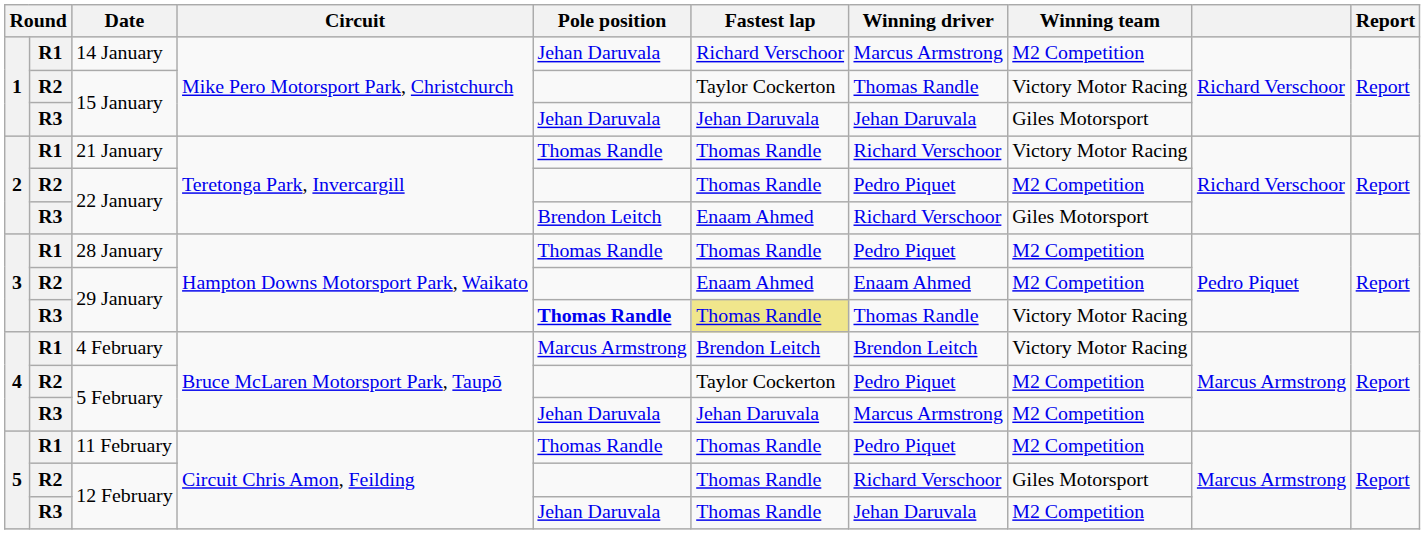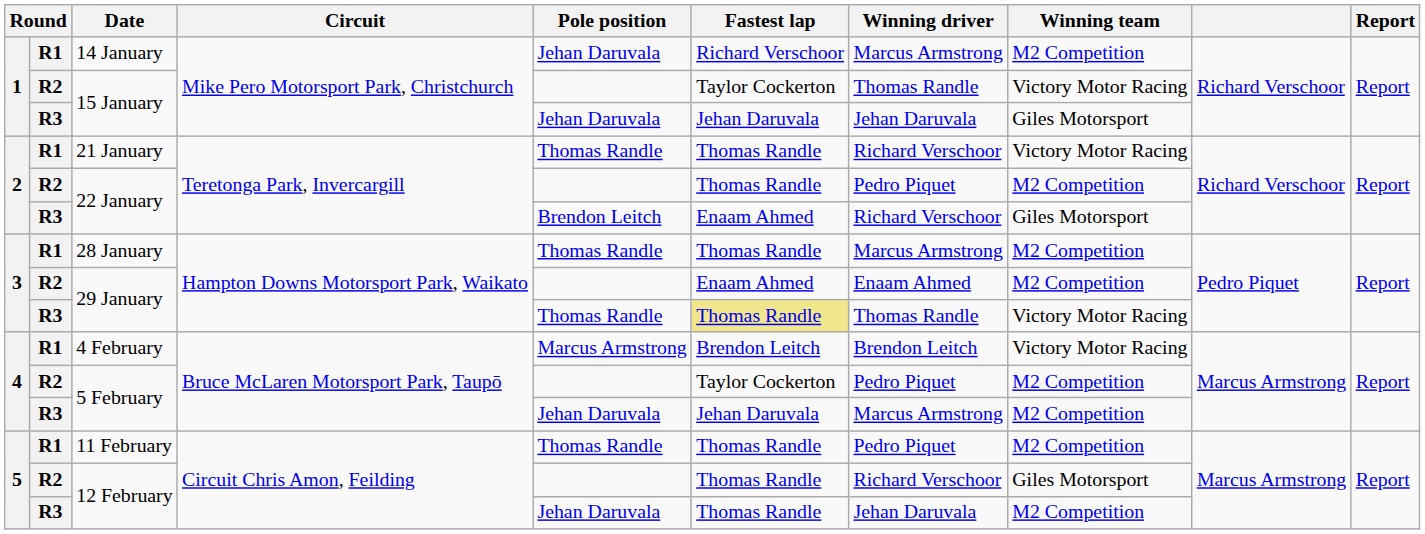 <table class="wikitable" style="font-size: 85%">
 <tr>
 <th colspan=2>Round</th>
 <th>Date</th>
 <th>Circuit</th>
 <th>Pole position</th>
 <th>Fastest lap</th>
 <th>Winning driver</th>
 <th>Winning team</th>
 <th></th>
 <th>Report</th>
 </tr>
 <tr>
 <th rowspan=3>1</th>
 <th>R1</th>
 <td>14 January</td>
 <td rowspan=3 nowrap><a href='#'>Mike Pero Motorsport Park</a>, <a href='#'>Christchurch</a></td>
 <td nowrap> <a href='#'>Jehan Daruvala</a></td>
 <td nowrap> <a href='#'>Richard Verschoor</a></td>
 <td nowrap> <a href='#'>Marcus Armstrong</a></td>
 <td><a href='#'>M2 Competition</a></td>
 <td rowspan=3 nowrap> <a href='#'>Richard Verschoor</a></td>
 <td rowspan=3><a href='#'>Report</a></td>
 </tr>
 <tr>
 <th>R2</th>
 <td rowspan=2>15 January</td>
 <td></td>
 <td> Taylor Cockerton</td>
 <td> <a href='#'>Thomas Randle</a></td>
 <td>Victory Motor Racing</td>
 </tr>
 <tr>
 <th>R3</th>
 <td nowrap> <a href='#'>Jehan Daruvala</a></td>
 <td nowrap> <a href='#'>Jehan Daruvala</a></td>
 <td nowrap> <a href='#'>Jehan Daruvala</a></td>
 <td>Giles Motorsport</td>
 </tr>
 <tr>
 <th rowspan=3>2</th>
 <th>R1</th>
 <td>21 January</td>
 <td rowspan=3><a href='#'>Teretonga Park</a>, <a href='#'>Invercargill</a></td>
 <td nowrap> <a href='#'>Thomas Randle</a></td>
 <td nowrap> <a href='#'>Thomas Randle</a></td>
 <td nowrap> <a href='#'>Richard Verschoor</a></td>
 <td>Victory Motor Racing</td>
 <td rowspan=3> <a href='#'>Richard Verschoor</a></td>
 <td rowspan=3><a href='#'>Report</a></td>
 </tr>
 <tr>
 <th>R2</th>
 <td rowspan=2>22 January</td>
 <td></td>
 <td> <a href='#'>Thomas Randle</a></td>
 <td> <a href='#'>Pedro Piquet</a></td>
 <td><a href='#'>M2 Competition</a></td>
 </tr>
 <tr>
 <th>R3</th>
 <td> <a href='#'>Brendon Leitch</a></td>
 <td> <a href='#'>Enaam Ahmed</a></td>
 <td> <a href='#'>Richard Verschoor</a></td>
 <td>Giles Motorsport</td>
 </tr>
 <tr>
 <th rowspan=3>3</th>
 <th>R1</th>
 <td>28 January</td>
 <td rowspan=3 nowrap><a href='#'>Hampton Downs Motorsport Park</a>, <a href='#'>Waikato</a></td>
 <td> <a href='#'>Thomas Randle</a></td>
 <td> <a href='#'>Thomas Randle</a></td>
-<td> <a href='#'>Pedro Piquet</a></td>
+<td> <a href='#'>Marcus Armstrong</a></td>
 <td><a href='#'>M2 Competition</a></td>
 <td rowspan=3> <a href='#'>Pedro Piquet</a></td>
 <td rowspan=3><a href='#'>Report</a></td>
 </tr>
 <tr>
 <th>R2</th>
 <td rowspan=2>29 January</td>
 <td></td>
 <td> <a href='#'>Enaam Ahmed</a></td>
 <td> <a href='#'>Enaam Ahmed</a></td>
 <td><a href='#'>M2 Competition</a></td>
 </tr>
 <tr>
 <th>R3</th>
-<td><strong> <a href='#'>Thomas Randle</a></strong></td>
+<td> <a href='#'>Thomas Randle</a></td>
 <td style="background: khaki;"> <a href='#'>Thomas Randle</a></td>
 <td> <a href='#'>Thomas Randle</a></td>
 <td nowrap>Victory Motor Racing</td>
 </tr>
 <tr>
 <th rowspan=3>4</th>
 <th>R1</th>
 <td>4 February</td>
 <td rowspan=3><a href='#'>Bruce McLaren Motorsport Park</a>, <a href='#'>Taupō</a></td>
 <td nowrap> <a href='#'>Marcus Armstrong</a></td>
 <td> <a href='#'>Brendon Leitch</a></td>
 <td> <a href='#'>Brendon Leitch</a></td>
 <td>Victory Motor Racing</td>
 <td rowspan=3> <a href='#'>Marcus Armstrong</a></td>
 <td rowspan=3><a href='#'>Report</a></td>
 </tr>
 <tr>
 <th>R2</th>
 <td rowspan=2>5 February</td>
 <td></td>
 <td> Taylor Cockerton</td>
 <td> <a href='#'>Pedro Piquet</a></td>
 <td><a href='#'>M2 Competition</a></td>
 </tr>
 <tr>
 <th>R3</th>
 <td> <a href='#'>Jehan Daruvala</a></td>
 <td> <a href='#'>Jehan Daruvala</a></td>
 <td> <a href='#'>Marcus Armstrong</a></td>
 <td><a href='#'>M2 Competition</a></td>
 </tr>
 <tr>
 <th rowspan=3>5</th>
 <th>R1</th>
 <td>11 February</td>
 <td rowspan=3><a href='#'>Circuit Chris Amon</a>, <a href='#'>Feilding</a></td>
 <td> <a href='#'>Thomas Randle</a></td>
 <td> <a href='#'>Thomas Randle</a></td>
 <td> <a href='#'>Pedro Piquet</a></td>
 <td><a href='#'>M2 Competition</a></td>
 <td rowspan=3> <a href='#'>Marcus Armstrong</a></td>
 <td rowspan=3><a href='#'>Report</a></td>
 </tr>
 <tr>
 <th>R2</th>
 <td rowspan=2 nowrap>12 February</td>
 <td></td>
 <td> <a href='#'>Thomas Randle</a></td>
 <td> <a href='#'>Richard Verschoor</a></td>
 <td>Giles Motorsport</td>
 </tr>
 <tr>
 <th>R3</th>
 <td> <a href='#'>Jehan Daruvala</a></td>
 <td> <a href='#'>Thomas Randle</a></td>
 <td> <a href='#'>Jehan Daruvala</a></td>
 <td><a href='#'>M2 Competition</a></td>
 </tr>
 </table>
